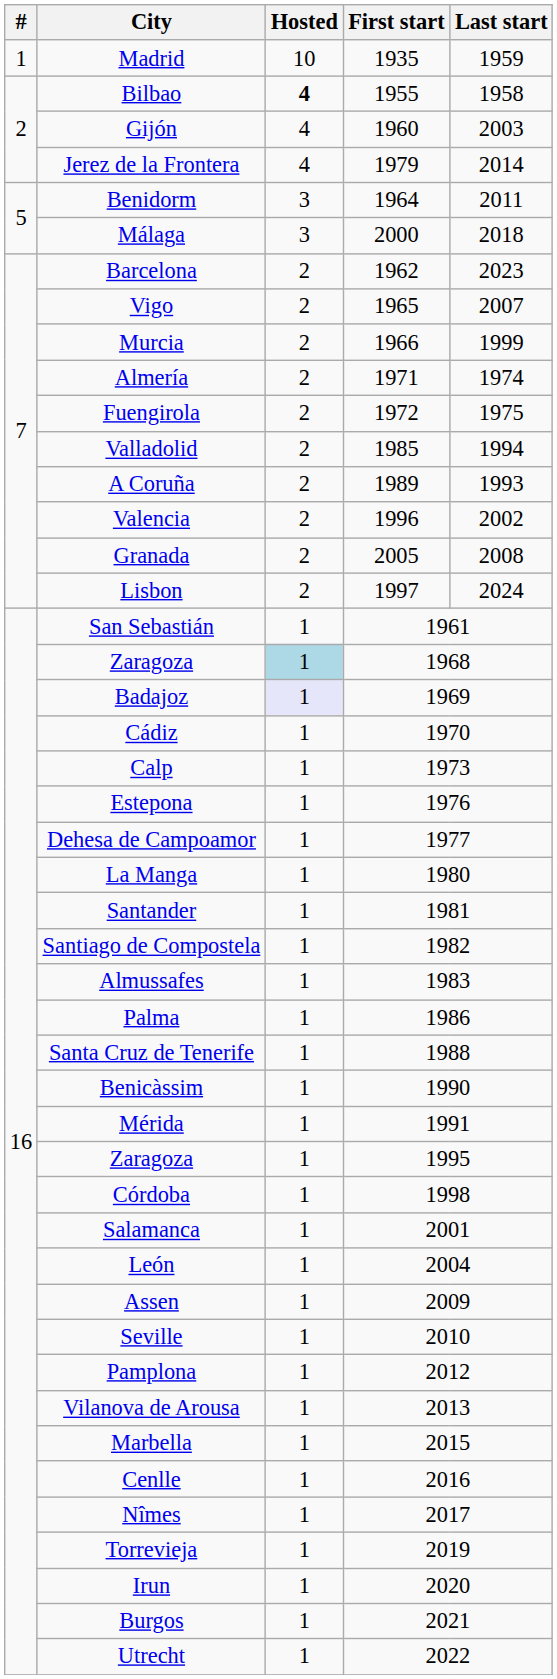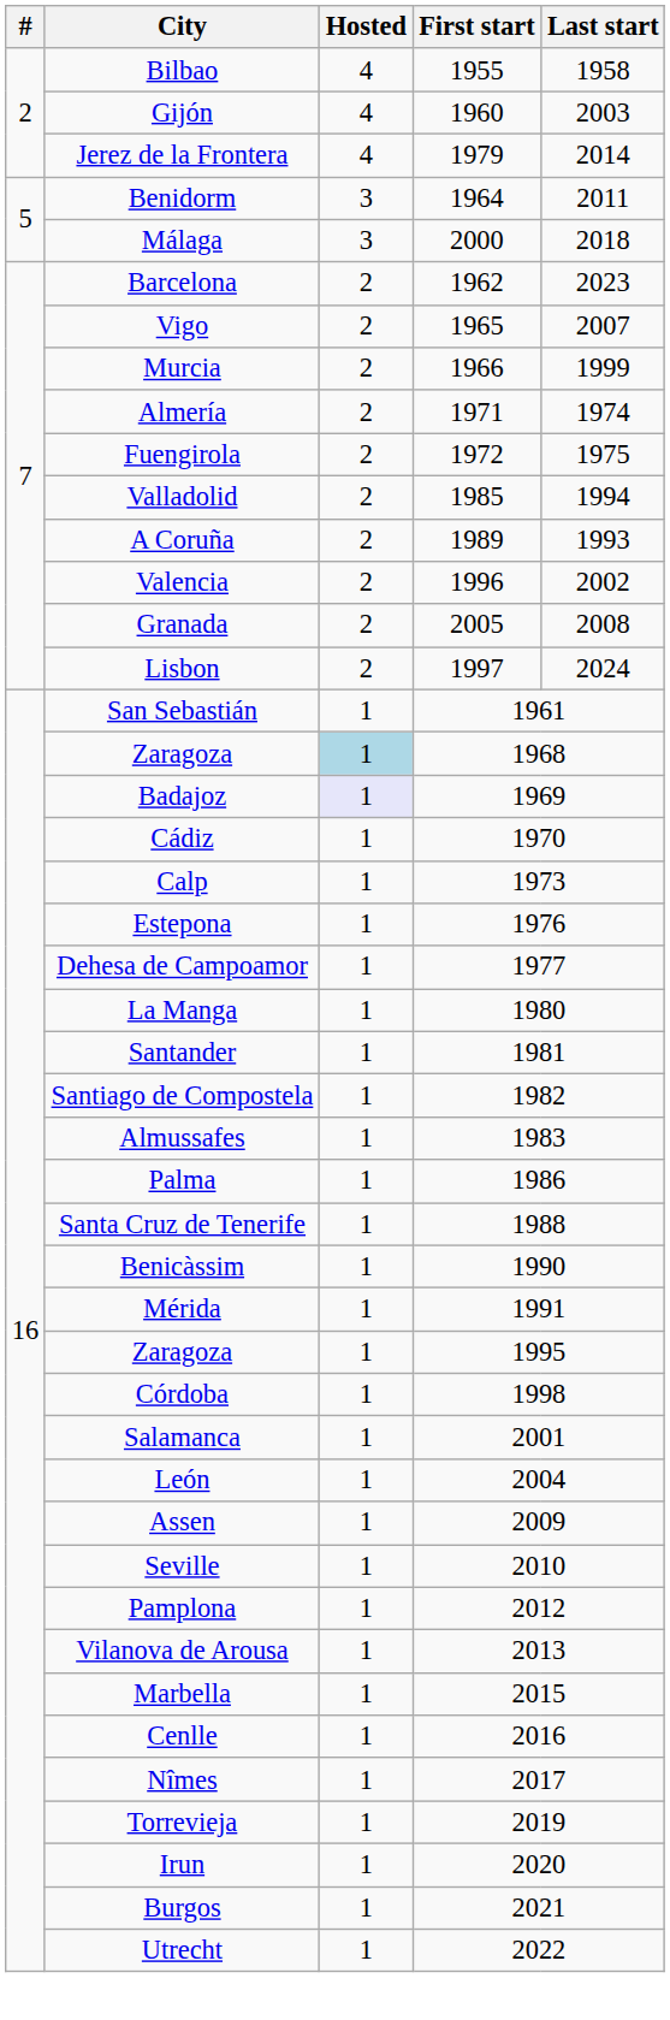 <table class="wikitable sortable" style="text-align: center;">
 <tr>
 <th>#</th>
 <th>City</th>
 <th>Hosted</th>
 <th>First start</th>
 <th>Last start</th>
 </tr>
 <tr>
-<td>1</td>
-<td><a href='#'>Madrid</a></td>
-<td>10</td>
-<td>1935</td>
-<td>1959</td>
-</tr>
-<tr>
 <td rowspan=3>2</td>
 <td><a href='#'>Bilbao</a></td>
-<td><strong>4</strong></td>
+<td>4</td>
 <td>1955</td>
 <td>1958</td>
 </tr>
 <tr>
 <td><a href='#'>Gijón</a></td>
 <td>4</td>
 <td>1960</td>
 <td>2003</td>
 </tr>
 <tr>
 <td><a href='#'>Jerez de la Frontera</a></td>
 <td>4</td>
 <td>1979</td>
 <td>2014</td>
 </tr>
 <tr>
 <td rowspan=2>5</td>
 <td><a href='#'>Benidorm</a></td>
 <td>3</td>
 <td>1964</td>
 <td>2011</td>
 </tr>
 <tr>
 <td><a href='#'>Málaga</a></td>
 <td>3</td>
 <td>2000</td>
 <td>2018</td>
 </tr>
 <tr>
 <td rowspan=10>7</td>
 <td><a href='#'>Barcelona</a></td>
 <td>2</td>
 <td>1962</td>
 <td>2023</td>
 </tr>
 <tr>
 <td><a href='#'>Vigo</a></td>
 <td>2</td>
 <td>1965</td>
 <td>2007</td>
 </tr>
 <tr>
 <td><a href='#'>Murcia</a></td>
 <td>2</td>
 <td>1966</td>
 <td>1999</td>
 </tr>
 <tr>
 <td><a href='#'>Almería</a></td>
 <td>2</td>
 <td>1971</td>
 <td>1974</td>
 </tr>
 <tr>
 <td><a href='#'>Fuengirola</a></td>
 <td>2</td>
 <td>1972</td>
 <td>1975</td>
 </tr>
 <tr>
 <td><a href='#'>Valladolid</a></td>
 <td>2</td>
 <td>1985</td>
 <td>1994</td>
 </tr>
 <tr>
 <td><a href='#'>A Coruña</a></td>
 <td>2</td>
 <td>1989</td>
 <td>1993</td>
 </tr>
 <tr>
 <td><a href='#'>Valencia</a></td>
 <td>2</td>
 <td>1996</td>
 <td>2002</td>
 </tr>
 <tr>
 <td><a href='#'>Granada</a></td>
 <td>2</td>
 <td>2005</td>
 <td>2008</td>
 </tr>
 <tr>
 <td> <a href='#'>Lisbon</a></td>
 <td>2</td>
 <td>1997</td>
 <td>2024</td>
 </tr>
 <tr>
 <td rowspan=30>16</td>
 <td><a href='#'>San Sebastián</a></td>
 <td>1</td>
 <td colspan=2>1961</td>
 </tr>
 <tr>
 <td><a href='#'>Zaragoza</a></td>
 <td style="background: lightblue;">1</td>
 <td colspan=2>1968</td>
 </tr>
 <tr>
 <td><a href='#'>Badajoz</a></td>
 <td style="background: lavender;">1</td>
 <td colspan=2>1969</td>
 </tr>
 <tr>
 <td><a href='#'>Cádiz</a></td>
 <td>1</td>
 <td colspan=2>1970</td>
 </tr>
 <tr>
 <td><a href='#'>Calp</a></td>
 <td>1</td>
 <td colspan=2>1973</td>
 </tr>
 <tr>
 <td><a href='#'>Estepona</a></td>
 <td>1</td>
 <td colspan=2>1976</td>
 </tr>
 <tr>
 <td><a href='#'>Dehesa de Campoamor</a></td>
 <td>1</td>
 <td colspan=2>1977</td>
 </tr>
 <tr>
 <td><a href='#'>La Manga</a></td>
 <td>1</td>
 <td colspan=2>1980</td>
 </tr>
 <tr>
 <td><a href='#'>Santander</a></td>
 <td>1</td>
 <td colspan=2>1981</td>
 </tr>
 <tr>
 <td><a href='#'>Santiago de Compostela</a></td>
 <td>1</td>
 <td colspan=2>1982</td>
 </tr>
 <tr>
 <td><a href='#'>Almussafes</a></td>
 <td>1</td>
 <td colspan=2>1983</td>
 </tr>
 <tr>
 <td><a href='#'>Palma</a></td>
 <td>1</td>
 <td colspan=2>1986</td>
 </tr>
 <tr>
 <td><a href='#'>Santa Cruz de Tenerife</a></td>
 <td>1</td>
 <td colspan=2>1988</td>
 </tr>
 <tr>
 <td><a href='#'>Benicàssim</a></td>
 <td>1</td>
 <td colspan=2>1990</td>
 </tr>
 <tr>
 <td><a href='#'>Mérida</a></td>
 <td>1</td>
 <td colspan=2>1991</td>
 </tr>
 <tr>
 <td><a href='#'>Zaragoza</a></td>
 <td>1</td>
 <td colspan=2>1995</td>
 </tr>
 <tr>
 <td><a href='#'>Córdoba</a></td>
 <td>1</td>
 <td colspan=2>1998</td>
 </tr>
 <tr>
 <td><a href='#'>Salamanca</a></td>
 <td>1</td>
 <td colspan=2>2001</td>
 </tr>
 <tr>
 <td><a href='#'>León</a></td>
 <td>1</td>
 <td colspan=2>2004</td>
 </tr>
 <tr>
 <td> <a href='#'>Assen</a></td>
 <td>1</td>
 <td colspan=2>2009</td>
 </tr>
 <tr>
 <td><a href='#'>Seville</a></td>
 <td>1</td>
 <td colspan=2>2010</td>
 </tr>
 <tr>
 <td><a href='#'>Pamplona</a></td>
 <td>1</td>
 <td colspan=2>2012</td>
 </tr>
 <tr>
 <td><a href='#'>Vilanova de Arousa</a></td>
 <td>1</td>
 <td colspan=2>2013</td>
 </tr>
 <tr>
 <td><a href='#'>Marbella</a></td>
 <td>1</td>
 <td colspan=2>2015</td>
 </tr>
 <tr>
 <td><a href='#'>Cenlle</a></td>
 <td>1</td>
 <td colspan=2>2016</td>
 </tr>
 <tr>
 <td> <a href='#'>Nîmes</a></td>
 <td>1</td>
 <td colspan=2>2017</td>
 </tr>
 <tr>
 <td><a href='#'>Torrevieja</a></td>
 <td>1</td>
 <td colspan=2>2019</td>
 </tr>
 <tr>
 <td><a href='#'>Irun</a></td>
 <td>1</td>
 <td colspan=2>2020</td>
 </tr>
 <tr>
 <td><a href='#'>Burgos</a></td>
 <td>1</td>
 <td colspan=2>2021</td>
 </tr>
 <tr>
 <td> <a href='#'>Utrecht</a></td>
 <td>1</td>
 <td colspan=2>2022</td>
 </tr>
 </table>
